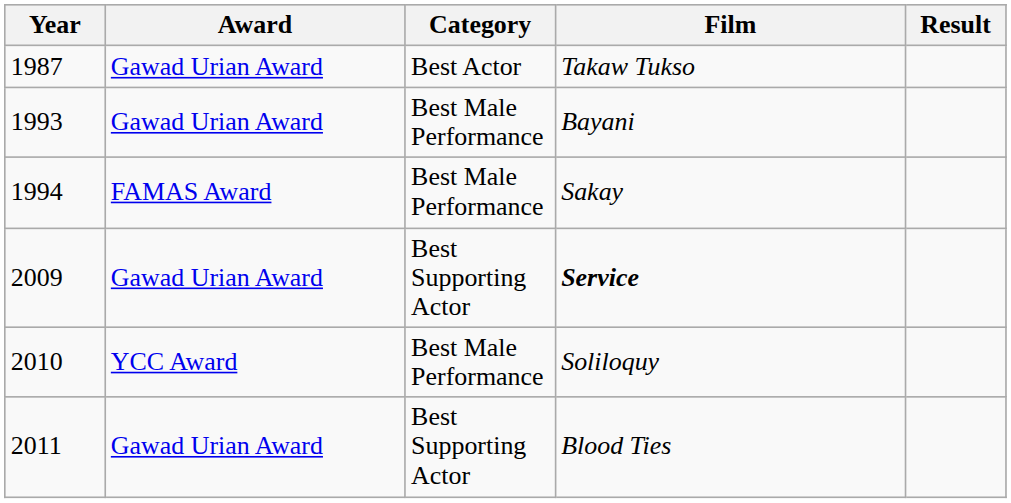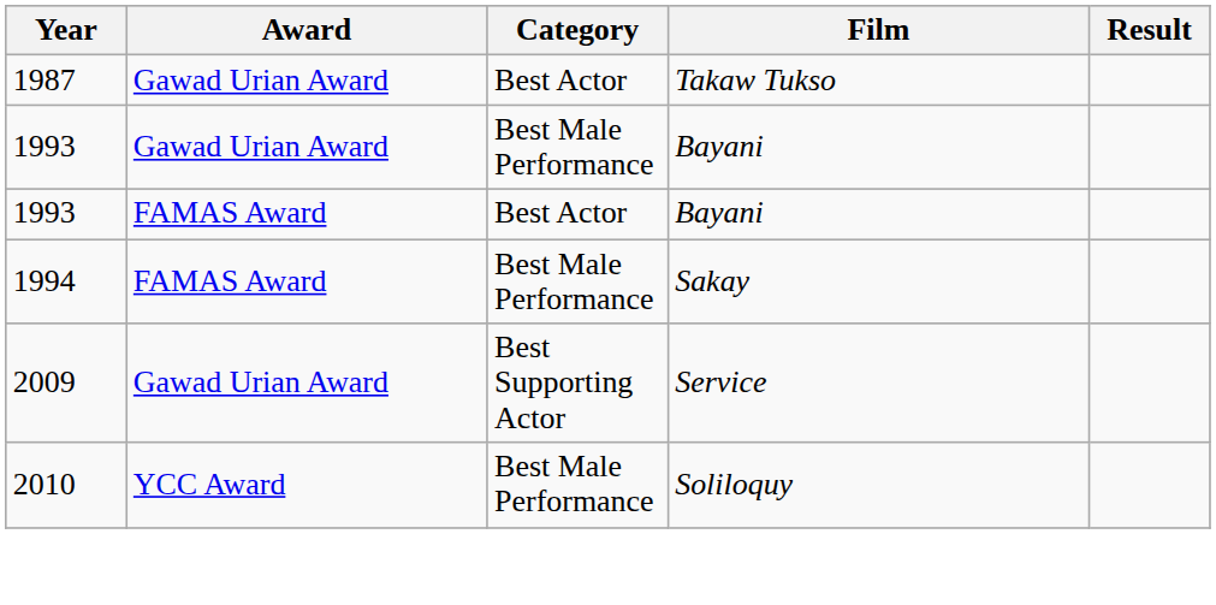 <table style="width:70%;" class="wikitable sortable">
 <tr>
 <th style="width:10%;">Year</th>
 <th style="width:30%;">Award</th>
 <th style="width:15%;">Category</th>
 <th style="width:35%;">Film</th>
 <th style="width:10%;">Result</th>
 </tr>
 <tr>
 <td>1987</td>
 <td><a href='#'>Gawad Urian Award</a></td>
 <td>Best Actor</td>
 <td><em>Takaw Tukso</em></td>
 <td></td>
 </tr>
 <tr>
 <td>1993</td>
 <td><a href='#'>Gawad Urian Award</a></td>
 <td>Best Male Performance</td>
 <td><em>Bayani</em></td>
 <td></td>
 </tr>
 <tr>
+<td>1993</td>
+<td><a href='#'>FAMAS Award</a></td>
+<td>Best Actor</td>
+<td><em>Bayani</em></td>
+<td></td>
+</tr>
+<tr>
 <td>1994</td>
 <td><a href='#'>FAMAS Award</a></td>
 <td>Best Male Performance</td>
 <td><em>Sakay</em></td>
 <td></td>
 </tr>
 <tr>
 <td>2009</td>
 <td><a href='#'>Gawad Urian Award</a></td>
 <td>Best Supporting Actor</td>
-<td><strong><em>Service</em></strong></td>
+<td><em>Service</em></td>
 <td></td>
 </tr>
 <tr>
 <td>2010</td>
 <td><a href='#'>YCC Award</a></td>
 <td>Best Male Performance</td>
 <td><em>Soliloquy</em></td>
 <td></td>
 </tr>
-<tr>
-<td>2011</td>
-<td><a href='#'>Gawad Urian Award</a></td>
-<td>Best Supporting Actor</td>
-<td><em>Blood Ties</em></td>
-<td></td>
-</tr>
 </table>
